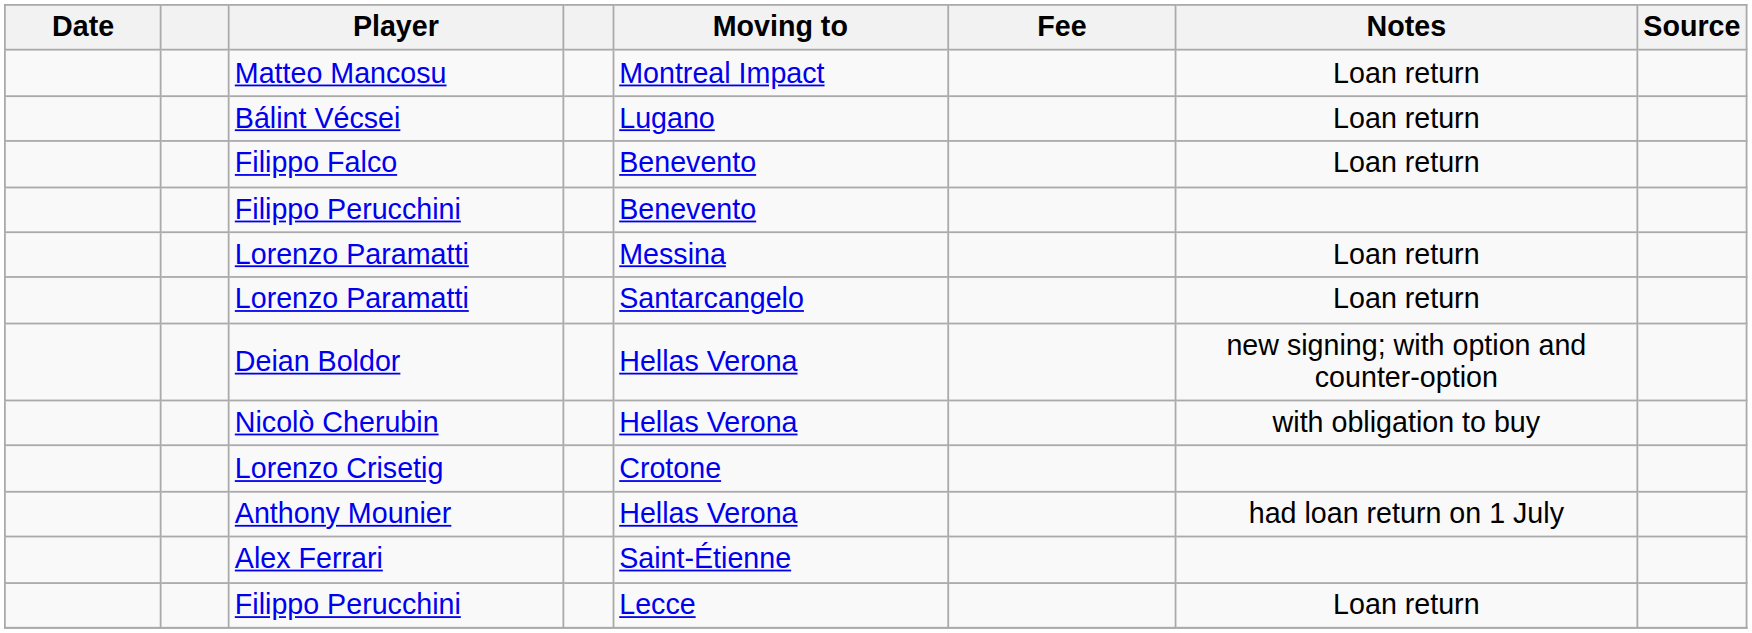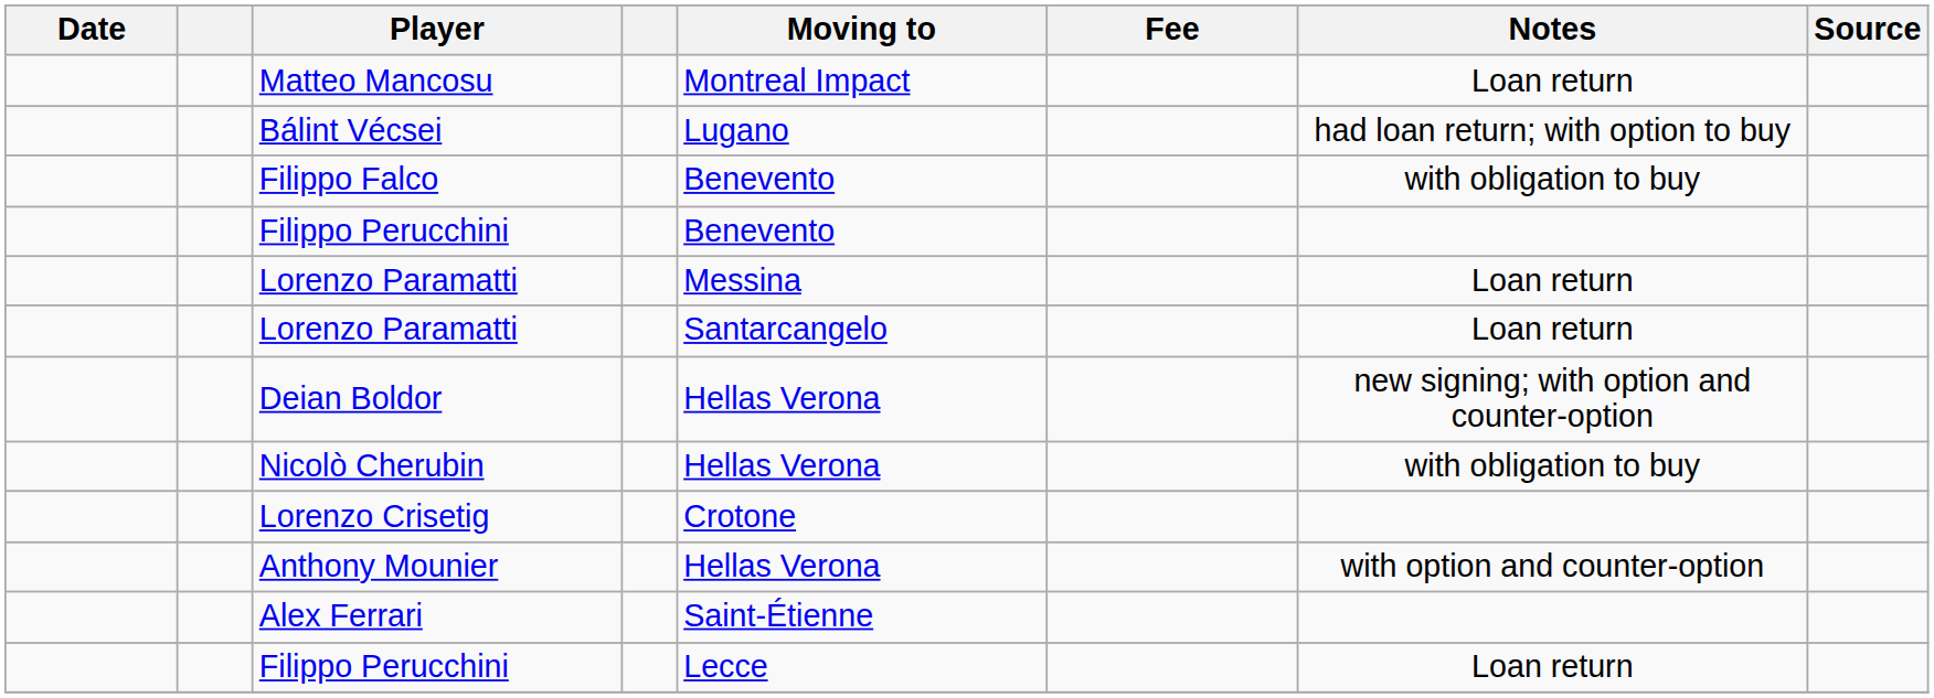 <table class="wikitable sortable">
 <tr>
 <th style="width:80px;">Date</th>
 <th style="width:30px;"></th>
 <th style="width:180px;">Player</th>
 <th style="width:20px;"></th>
 <th style="width:180px;">Moving to</th>
 <th style="width:120px;" class="unsortable">Fee</th>
 <th style="width:250px;" class="unsortable">Notes</th>
 <th style="width:20px;">Source</th>
 </tr>
 <tr>
 <td></td>
 <td align=center></td>
 <td> <a href='#'>Matteo Mancosu</a></td>
 <td align=center></td>
 <td> <a href='#'>Montreal Impact</a></td>
 <td align=center></td>
 <td align=center>Loan return</td>
 <td></td>
 </tr>
 <tr>
 <td></td>
 <td align=center></td>
 <td> <a href='#'>Bálint Vécsei</a></td>
 <td align=center></td>
 <td> <a href='#'>Lugano</a></td>
 <td align=center></td>
-<td align=center>Loan return</td>
+<td align=center>had loan return; with option to buy</td>
 <td></td>
 </tr>
 <tr>
 <td></td>
 <td align=center></td>
 <td> <a href='#'>Filippo Falco</a></td>
 <td align=center></td>
 <td> <a href='#'>Benevento</a></td>
 <td align=center></td>
-<td align=center>Loan return</td>
+<td align=center>with obligation to buy</td>
 <td></td>
 </tr>
 <tr>
 <td></td>
 <td></td>
 <td> <a href='#'>Filippo Perucchini</a></td>
 <td></td>
 <td> <a href='#'>Benevento</a></td>
 <td align=center></td>
 <td align=center></td>
 <td></td>
 </tr>
 <tr>
 <td></td>
 <td align=center></td>
 <td> <a href='#'>Lorenzo Paramatti</a></td>
 <td align=center></td>
 <td> <a href='#'>Messina</a></td>
 <td align=center></td>
 <td align=center>Loan return</td>
 <td></td>
 </tr>
 <tr>
 <td></td>
 <td align=center></td>
 <td> <a href='#'>Lorenzo Paramatti</a></td>
 <td align=center></td>
 <td> <a href='#'>Santarcangelo</a></td>
 <td align=center></td>
 <td align=center>Loan return</td>
 <td></td>
 </tr>
 <tr>
 <td></td>
 <td align=center></td>
 <td> <a href='#'>Deian Boldor</a></td>
 <td align=center></td>
 <td> <a href='#'>Hellas Verona</a></td>
 <td align=center></td>
 <td align=center>new signing; with option and counter-option</td>
 <td></td>
 </tr>
 <tr>
 <td></td>
 <td align=center></td>
 <td> <a href='#'>Nicolò Cherubin</a></td>
 <td align=center></td>
 <td> <a href='#'>Hellas Verona</a></td>
 <td align=center></td>
 <td align=center>with obligation to buy</td>
 <td></td>
 </tr>
 <tr>
 <td></td>
 <td align=center></td>
 <td> <a href='#'>Lorenzo Crisetig</a></td>
 <td align=center></td>
 <td> <a href='#'>Crotone</a></td>
 <td align=center></td>
 <td align=center></td>
 <td></td>
 </tr>
 <tr>
 <td></td>
 <td></td>
 <td> <a href='#'>Anthony Mounier</a></td>
 <td align=center></td>
 <td> <a href='#'>Hellas Verona</a></td>
 <td align=center></td>
-<td align=center>had loan return on 1 July</td>
+<td align=center>with option and counter-option</td>
 </tr>
 <tr>
 <td></td>
 <td align=center></td>
 <td> <a href='#'>Alex Ferrari</a></td>
 <td align=center></td>
 <td> <a href='#'>Saint-Étienne</a></td>
 <td align=center></td>
 <td align=center></td>
 <td></td>
 </tr>
 <tr>
 <td></td>
 <td></td>
 <td> <a href='#'>Filippo Perucchini</a></td>
 <td></td>
 <td> <a href='#'>Lecce</a></td>
 <td align=center></td>
 <td align=center>Loan return</td>
 <td></td>
 </tr>
 <tr>
 </tr>
 </table>
